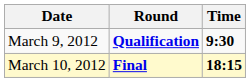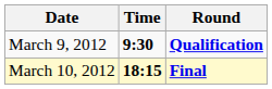 <table class="wikitable">
 <tr>
 <th>Date</th>
+<th>Time</th>
 <th>Round</th>
-<th>Time</th>
 </tr>
 <tr>
 <td>March 9, 2012</td>
+<td><strong>9:30</strong></td>
 <td><strong><a href='#'>Qualification</a></strong></td>
-<td><strong>9:30</strong></td>
 </tr>
 <tr style=background:lemonchiffon>
 <td>March 10, 2012</td>
+<td><strong>18:15</strong></td>
 <td><strong><a href='#'>Final</a></strong></td>
-<td><strong>18:15</strong></td>
 </tr>
 </table>
